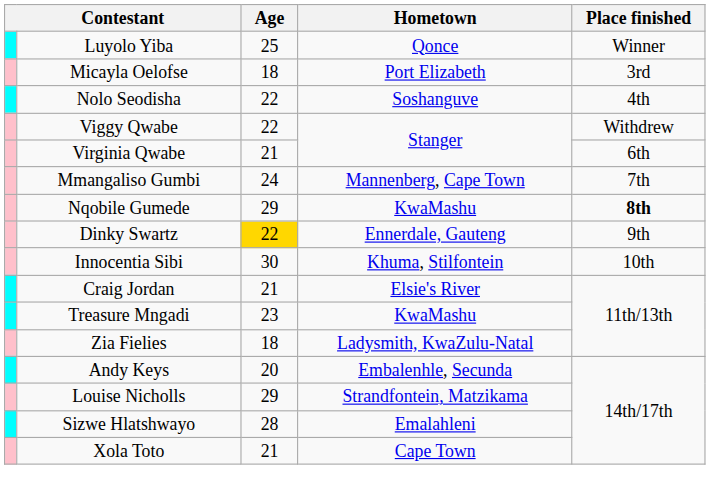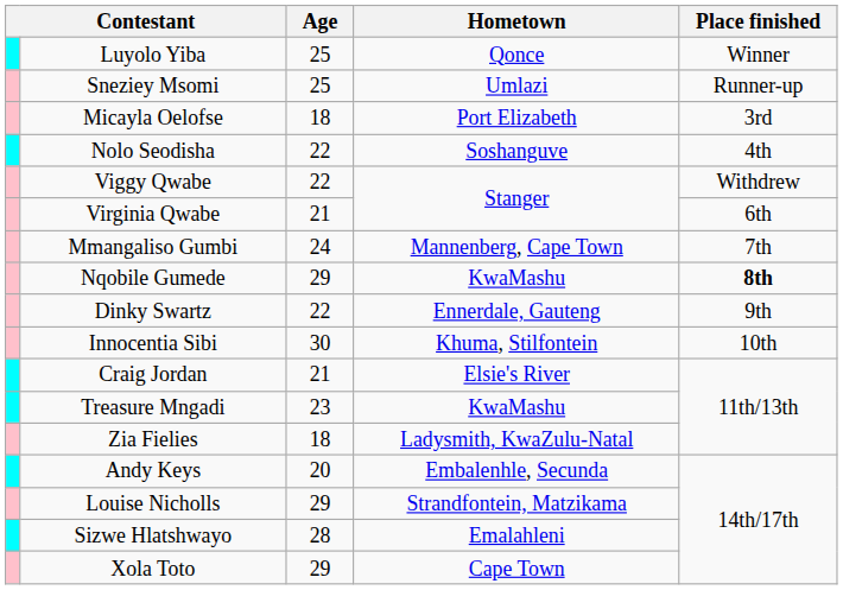 <table class="wikitable sortable" style="text-align:center; line-height:17px; width:50%; white-space:nowrap">
 <tr>
 <th style="width:20%" colspan="2">Contestant</th>
 <th style="width:05%">Age</th>
 <th style="width:18%">Hometown</th>
 <th style="width:05%">Place finished</th>
 </tr>
 <tr>
 <th style="background:cyan;"></th>
 <td>Luyolo Yiba</td>
 <td>25</td>
 <td><a href='#'>Qonce</a></td>
 <td>Winner</td>
+</tr>
+<tr>
+<th style="background:pink;"></th>
+<td>Sneziey Msomi</td>
+<td>25</td>
+<td><a href='#'>Umlazi</a></td>
+<td>Runner-up</td>
 </tr>
 <tr>
 <th style="background:pink;"></th>
 <td>Micayla Oelofse</td>
 <td>18</td>
 <td><a href='#'>Port Elizabeth</a></td>
 <td>3rd</td>
 </tr>
 <tr>
 <th style="background:cyan;"></th>
 <td>Nolo Seodisha</td>
 <td>22</td>
 <td><a href='#'>Soshanguve</a></td>
 <td>4th</td>
 </tr>
 <tr>
 <th style="background:pink;"></th>
 <td>Viggy Qwabe</td>
 <td>22</td>
 <td rowspan="2"><a href='#'>Stanger</a></td>
 <td>Withdrew</td>
 </tr>
 <tr>
 <th style="background:pink;"></th>
 <td>Virginia Qwabe</td>
 <td>21</td>
 <td>6th</td>
 </tr>
 <tr>
 <th style="background:pink;"></th>
 <td>Mmangaliso Gumbi</td>
 <td>24</td>
 <td><a href='#'>Mannenberg</a>, <a href='#'>Cape Town</a></td>
 <td>7th</td>
 </tr>
 <tr>
 <th style="background:pink;"></th>
 <td>Nqobile Gumede</td>
 <td>29</td>
 <td><a href='#'>KwaMashu</a></td>
 <td><strong>8th</strong></td>
 </tr>
 <tr>
 <th style="background:pink;"></th>
 <td>Dinky Swartz</td>
-<td style="background: gold;">22</td>
+<td>22</td>
 <td><a href='#'>Ennerdale, Gauteng</a></td>
 <td>9th</td>
 </tr>
 <tr>
 <th style="background:pink;"></th>
 <td>Innocentia Sibi</td>
 <td>30</td>
 <td><a href='#'>Khuma</a>, <a href='#'>Stilfontein</a></td>
 <td>10th</td>
 </tr>
 <tr>
 <th style="background:cyan;"></th>
 <td>Craig Jordan</td>
 <td>21</td>
 <td><a href='#'>Elsie's River</a></td>
 <td rowspan="3">11th/13th</td>
 </tr>
 <tr>
 <th style="background:cyan;"></th>
 <td>Treasure Mngadi</td>
 <td>23</td>
 <td><a href='#'>KwaMashu</a></td>
 </tr>
 <tr>
 <th style="background:pink;"></th>
 <td>Zia Fielies</td>
 <td>18</td>
 <td><a href='#'>Ladysmith, KwaZulu-Natal</a></td>
 </tr>
 <tr>
 <th style="background:cyan;"></th>
 <td>Andy Keys</td>
 <td>20</td>
 <td><a href='#'>Embalenhle</a>, <a href='#'>Secunda</a></td>
 <td rowspan="4">14th/17th</td>
 </tr>
 <tr>
 <th style="background:pink;"></th>
 <td>Louise Nicholls</td>
 <td>29</td>
 <td><a href='#'>Strandfontein, Matzikama</a></td>
 </tr>
 <tr>
 <th style="background:cyan;"></th>
 <td>Sizwe Hlatshwayo</td>
 <td>28</td>
 <td><a href='#'>Emalahleni</a></td>
 </tr>
 <tr>
 <th style="background:pink;"></th>
 <td>Xola Toto</td>
-<td>21</td>
+<td>29</td>
 <td><a href='#'>Cape Town</a></td>
 </tr>
 </table>
